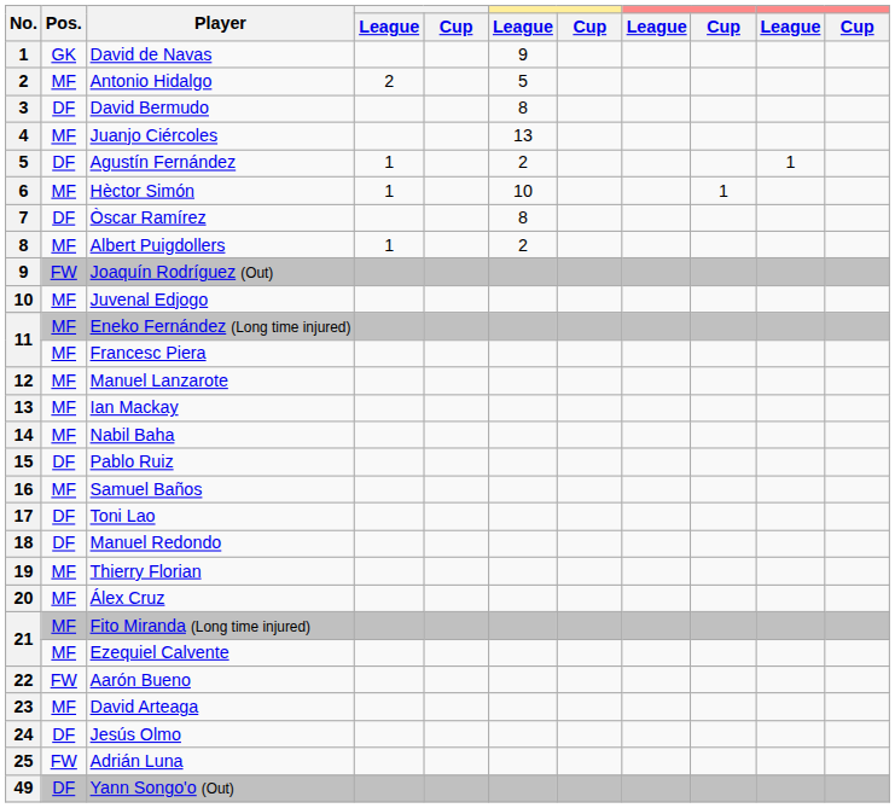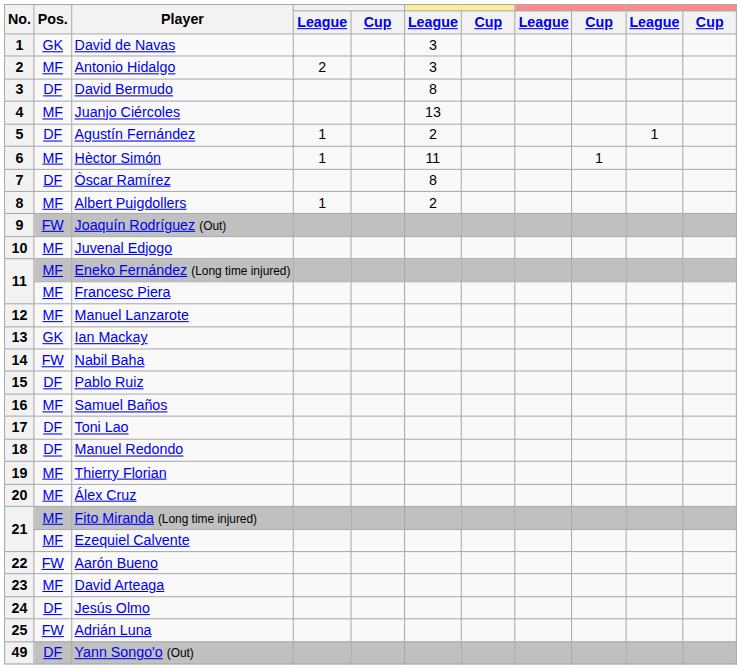 <table class="wikitable" style="font-size: 85%">
 <tr>
 <th rowspan="2">No.</th>
 <th rowspan="2">Pos.</th>
 <th rowspan="2">Player</th>
 <th colspan="2"></th>
 <th colspan="2" style="background:#fe9;"></th>
 <th colspan="2" style="background:#FF8888"></th>
 <th colspan="2" style="background:#FF8888"></th>
 </tr>
 <tr>
 <th width="45"><a href='#'>League</a></th>
 <th width="45"><a href='#'>Cup</a></th>
 <th width="45"><a href='#'>League</a></th>
 <th width="45"><a href='#'>Cup</a></th>
 <th width="45"><a href='#'>League</a></th>
 <th width="45"><a href='#'>Cup</a></th>
 <th width="45"><a href='#'>League</a></th>
 <th width="45"><a href='#'>Cup</a></th>
 </tr>
 <tr>
 <th>1</th>
 <td style="text-align:center;"><a href='#'>GK</a></td>
 <td> <a href='#'>David de Navas</a></td>
 <td style="text-align:center;"></td>
 <td style="text-align:center;"></td>
-<td style="text-align:center;">9</td>
+<td style="text-align:center;">3</td>
 <td style="text-align:center;"></td>
 <td style="text-align:center;"></td>
 <td style="text-align:center;"></td>
 <td style="text-align:center;"></td>
 <td style="text-align:center;"></td>
 </tr>
 <tr>
 <th>2</th>
 <td style="text-align:center;"><a href='#'>MF</a></td>
 <td> <a href='#'>Antonio Hidalgo</a></td>
 <td style="text-align:center;">2</td>
 <td style="text-align:center;"></td>
-<td style="text-align:center;">5</td>
+<td style="text-align:center;">3</td>
 <td style="text-align:center;"></td>
 <td style="text-align:center;"></td>
 <td style="text-align:center;"></td>
 <td style="text-align:center;"></td>
 <td style="text-align:center;"></td>
 </tr>
 <tr>
 <th>3</th>
 <td style="text-align:center;"><a href='#'>DF</a></td>
 <td> <a href='#'>David Bermudo</a></td>
 <td style="text-align:center;"></td>
 <td style="text-align:center;"></td>
 <td style="text-align:center;">8</td>
 <td style="text-align:center;"></td>
 <td style="text-align:center;"></td>
 <td style="text-align:center;"></td>
 <td style="text-align:center;"></td>
 <td style="text-align:center;"></td>
 </tr>
 <tr>
 <th>4</th>
 <td style="text-align:center;"><a href='#'>MF</a></td>
 <td> <a href='#'>Juanjo Ciércoles</a></td>
 <td style="text-align:center;"></td>
 <td style="text-align:center;"></td>
 <td style="text-align:center;">13</td>
 <td style="text-align:center;"></td>
 <td style="text-align:center;"></td>
 <td style="text-align:center;"></td>
 <td style="text-align:center;"></td>
 <td style="text-align:center;"></td>
 </tr>
 <tr>
 <th>5</th>
 <td style="text-align:center;"><a href='#'>DF</a></td>
 <td> <a href='#'>Agustín Fernández</a></td>
 <td style="text-align:center;">1</td>
 <td style="text-align:center;"></td>
 <td style="text-align:center;">2</td>
 <td style="text-align:center;"></td>
 <td style="text-align:center;"></td>
 <td style="text-align:center;"></td>
 <td style="text-align:center;">1</td>
 <td style="text-align:center;"></td>
 </tr>
 <tr>
 <th>6</th>
 <td style="text-align:center;"><a href='#'>MF</a></td>
 <td> <a href='#'>Hèctor Simón</a></td>
 <td style="text-align:center;">1</td>
 <td style="text-align:center;"></td>
-<td style="text-align:center;">10</td>
+<td style="text-align:center;">11</td>
 <td style="text-align:center;"></td>
 <td style="text-align:center;"></td>
 <td style="text-align:center;">1</td>
 <td style="text-align:center;"></td>
 <td style="text-align:center;"></td>
 </tr>
 <tr>
 <th>7</th>
 <td style="text-align:center;"><a href='#'>DF</a></td>
 <td> <a href='#'>Òscar Ramírez</a></td>
 <td style="text-align:center;"></td>
 <td style="text-align:center;"></td>
 <td style="text-align:center;">8</td>
 <td style="text-align:center;"></td>
 <td style="text-align:center;"></td>
 <td style="text-align:center;"></td>
 <td style="text-align:center;"></td>
 <td style="text-align:center;"></td>
 </tr>
 <tr>
 <th>8</th>
 <td style="text-align:center;"><a href='#'>MF</a></td>
 <td> <a href='#'>Albert Puigdollers</a></td>
 <td style="text-align:center;">1</td>
 <td style="text-align:center;"></td>
 <td style="text-align:center;">2</td>
 <td style="text-align:center;"></td>
 <td style="text-align:center;"></td>
 <td style="text-align:center;"></td>
 <td style="text-align:center;"></td>
 <td style="text-align:center;"></td>
 </tr>
 <tr style="background:silver;">
 <th>9</th>
 <td style="text-align:center;"><a href='#'>FW</a></td>
 <td> <a href='#'>Joaquín Rodríguez</a> <small>(Out)</small></td>
 <td style="text-align:center;"></td>
 <td style="text-align:center;"></td>
 <td style="text-align:center;"></td>
 <td style="text-align:center;"></td>
 <td style="text-align:center;"></td>
 <td style="text-align:center;"></td>
 <td style="text-align:center;"></td>
 <td style="text-align:center;"></td>
 </tr>
 <tr>
 <th>10</th>
 <td style="text-align:center;"><a href='#'>MF</a></td>
 <td> <a href='#'>Juvenal Edjogo</a></td>
 <td style="text-align:center;"></td>
 <td style="text-align:center;"></td>
 <td style="text-align:center;"></td>
 <td style="text-align:center;"></td>
 <td style="text-align:center;"></td>
 <td style="text-align:center;"></td>
 <td style="text-align:center;"></td>
 <td style="text-align:center;"></td>
 </tr>
 <tr style="background:silver;">
 <th rowspan="2">11</th>
 <td style="text-align:center;"><a href='#'>MF</a></td>
 <td> <a href='#'>Eneko Fernández</a> <small>(Long time injured)</small></td>
 <td style="text-align:center;"></td>
 <td style="text-align:center;"></td>
 <td style="text-align:center;"></td>
 <td style="text-align:center;"></td>
 <td style="text-align:center;"></td>
 <td style="text-align:center;"></td>
 <td style="text-align:center;"></td>
 <td style="text-align:center;"></td>
 </tr>
 <tr>
 <td style="text-align:center;"><a href='#'>MF</a></td>
 <td> <a href='#'>Francesc Piera</a></td>
 <td style="text-align:center;"></td>
 <td style="text-align:center;"></td>
 <td style="text-align:center;"></td>
 <td style="text-align:center;"></td>
 <td style="text-align:center;"></td>
 <td style="text-align:center;"></td>
 <td style="text-align:center;"></td>
 <td style="text-align:center;"></td>
 </tr>
 <tr>
 <th>12</th>
 <td style="text-align:center;"><a href='#'>MF</a></td>
 <td> <a href='#'>Manuel Lanzarote</a></td>
 <td style="text-align:center;"></td>
 <td style="text-align:center;"></td>
 <td style="text-align:center;"></td>
 <td style="text-align:center;"></td>
 <td style="text-align:center;"></td>
 <td style="text-align:center;"></td>
 <td style="text-align:center;"></td>
 <td style="text-align:center;"></td>
 </tr>
 <tr>
 <th>13</th>
-<td style="text-align:center;"><a href='#'>MF</a></td>
+<td style="text-align:center;"><a href='#'>GK</a></td>
 <td> <a href='#'>Ian Mackay</a></td>
 <td style="text-align:center;"></td>
 <td style="text-align:center;"></td>
 <td style="text-align:center;"></td>
 <td style="text-align:center;"></td>
 <td style="text-align:center;"></td>
 <td style="text-align:center;"></td>
 <td style="text-align:center;"></td>
 <td style="text-align:center;"></td>
 </tr>
 <tr>
 <th>14</th>
-<td style="text-align:center;"><a href='#'>MF</a></td>
+<td style="text-align:center;"><a href='#'>FW</a></td>
 <td> <a href='#'>Nabil Baha</a></td>
 <td style="text-align:center;"></td>
 <td style="text-align:center;"></td>
 <td style="text-align:center;"></td>
 <td style="text-align:center;"></td>
 <td style="text-align:center;"></td>
 <td style="text-align:center;"></td>
 <td style="text-align:center;"></td>
 <td style="text-align:center;"></td>
 </tr>
 <tr>
 <th>15</th>
 <td style="text-align:center;"><a href='#'>DF</a></td>
 <td> <a href='#'>Pablo Ruiz</a></td>
 <td style="text-align:center;"></td>
 <td style="text-align:center;"></td>
 <td style="text-align:center;"></td>
 <td style="text-align:center;"></td>
 <td style="text-align:center;"></td>
 <td style="text-align:center;"></td>
 <td style="text-align:center;"></td>
 <td style="text-align:center;"></td>
 </tr>
 <tr>
 <th>16</th>
 <td style="text-align:center;"><a href='#'>MF</a></td>
 <td> <a href='#'>Samuel Baños</a></td>
 <td style="text-align:center;"></td>
 <td style="text-align:center;"></td>
 <td style="text-align:center;"></td>
 <td style="text-align:center;"></td>
 <td style="text-align:center;"></td>
 <td style="text-align:center;"></td>
 <td style="text-align:center;"></td>
 <td style="text-align:center;"></td>
 </tr>
 <tr>
 <th>17</th>
 <td style="text-align:center;"><a href='#'>DF</a></td>
 <td> <a href='#'>Toni Lao</a></td>
 <td style="text-align:center;"></td>
 <td style="text-align:center;"></td>
 <td style="text-align:center;"></td>
 <td style="text-align:center;"></td>
 <td style="text-align:center;"></td>
 <td style="text-align:center;"></td>
 <td style="text-align:center;"></td>
 <td style="text-align:center;"></td>
 </tr>
 <tr>
 <th>18</th>
 <td style="text-align:center;"><a href='#'>DF</a></td>
 <td> <a href='#'>Manuel Redondo</a></td>
 <td style="text-align:center;"></td>
 <td style="text-align:center;"></td>
 <td style="text-align:center;"></td>
 <td style="text-align:center;"></td>
 <td style="text-align:center;"></td>
 <td style="text-align:center;"></td>
 <td style="text-align:center;"></td>
 <td style="text-align:center;"></td>
 </tr>
 <tr>
 <th>19</th>
 <td style="text-align:center;"><a href='#'>MF</a></td>
 <td> <a href='#'>Thierry Florian</a></td>
 <td style="text-align:center;"></td>
 <td style="text-align:center;"></td>
 <td style="text-align:center;"></td>
 <td style="text-align:center;"></td>
 <td style="text-align:center;"></td>
 <td style="text-align:center;"></td>
 <td style="text-align:center;"></td>
 <td style="text-align:center;"></td>
 </tr>
 <tr>
 <th>20</th>
 <td style="text-align:center;"><a href='#'>MF</a></td>
 <td> <a href='#'>Álex Cruz</a></td>
 <td style="text-align:center;"></td>
 <td style="text-align:center;"></td>
 <td style="text-align:center;"></td>
 <td style="text-align:center;"></td>
 <td style="text-align:center;"></td>
 <td style="text-align:center;"></td>
 <td style="text-align:center;"></td>
 <td style="text-align:center;"></td>
 </tr>
 <tr style="background:silver;">
 <th rowspan="2">21</th>
 <td style="text-align:center;"><a href='#'>MF</a></td>
 <td> <a href='#'>Fito Miranda</a> <small>(Long time injured)</small></td>
 <td style="text-align:center;"></td>
 <td style="text-align:center;"></td>
 <td style="text-align:center;"></td>
 <td style="text-align:center;"></td>
 <td style="text-align:center;"></td>
 <td style="text-align:center;"></td>
 <td style="text-align:center;"></td>
 <td style="text-align:center;"></td>
 </tr>
 <tr>
 <td style="text-align:center;"><a href='#'>MF</a></td>
 <td> <a href='#'>Ezequiel Calvente</a></td>
 <td style="text-align:center;"></td>
 <td style="text-align:center;"></td>
 <td style="text-align:center;"></td>
 <td style="text-align:center;"></td>
 <td style="text-align:center;"></td>
 <td style="text-align:center;"></td>
 <td style="text-align:center;"></td>
 <td style="text-align:center;"></td>
 </tr>
 <tr>
 <th>22</th>
 <td style="text-align:center;"><a href='#'>FW</a></td>
 <td> <a href='#'>Aarón Bueno</a></td>
 <td style="text-align:center;"></td>
 <td style="text-align:center;"></td>
 <td style="text-align:center;"></td>
 <td style="text-align:center;"></td>
 <td style="text-align:center;"></td>
 <td style="text-align:center;"></td>
 <td style="text-align:center;"></td>
 <td style="text-align:center;"></td>
 </tr>
 <tr>
 <th>23</th>
 <td style="text-align:center;"><a href='#'>MF</a></td>
 <td> <a href='#'>David Arteaga</a></td>
 <td style="text-align:center;"></td>
 <td style="text-align:center;"></td>
 <td style="text-align:center;"></td>
 <td style="text-align:center;"></td>
 <td style="text-align:center;"></td>
 <td style="text-align:center;"></td>
 <td style="text-align:center;"></td>
 <td style="text-align:center;"></td>
 </tr>
 <tr>
 <th>24</th>
 <td style="text-align:center;"><a href='#'>DF</a></td>
 <td> <a href='#'>Jesús Olmo</a></td>
 <td style="text-align:center;"></td>
 <td style="text-align:center;"></td>
 <td style="text-align:center;"></td>
 <td style="text-align:center;"></td>
 <td style="text-align:center;"></td>
 <td style="text-align:center;"></td>
 <td style="text-align:center;"></td>
 <td style="text-align:center;"></td>
 </tr>
 <tr>
 <th>25</th>
 <td style="text-align:center;"><a href='#'>FW</a></td>
 <td> <a href='#'>Adrián Luna</a></td>
 <td style="text-align:center;"></td>
 <td style="text-align:center;"></td>
 <td style="text-align:center;"></td>
 <td style="text-align:center;"></td>
 <td style="text-align:center;"></td>
 <td style="text-align:center;"></td>
 <td style="text-align:center;"></td>
 <td style="text-align:center;"></td>
 </tr>
 <tr style="background:silver;">
 <th>49</th>
 <td style="text-align:center;"><a href='#'>DF</a></td>
 <td> <a href='#'>Yann Songo'o</a> <small>(Out)</small></td>
 <td style="text-align:center;"></td>
 <td style="text-align:center;"></td>
 <td style="text-align:center;"></td>
 <td style="text-align:center;"></td>
 <td style="text-align:center;"></td>
 <td style="text-align:center;"></td>
 <td style="text-align:center;"></td>
 <td style="text-align:center;"></td>
 </tr>
 </table>
